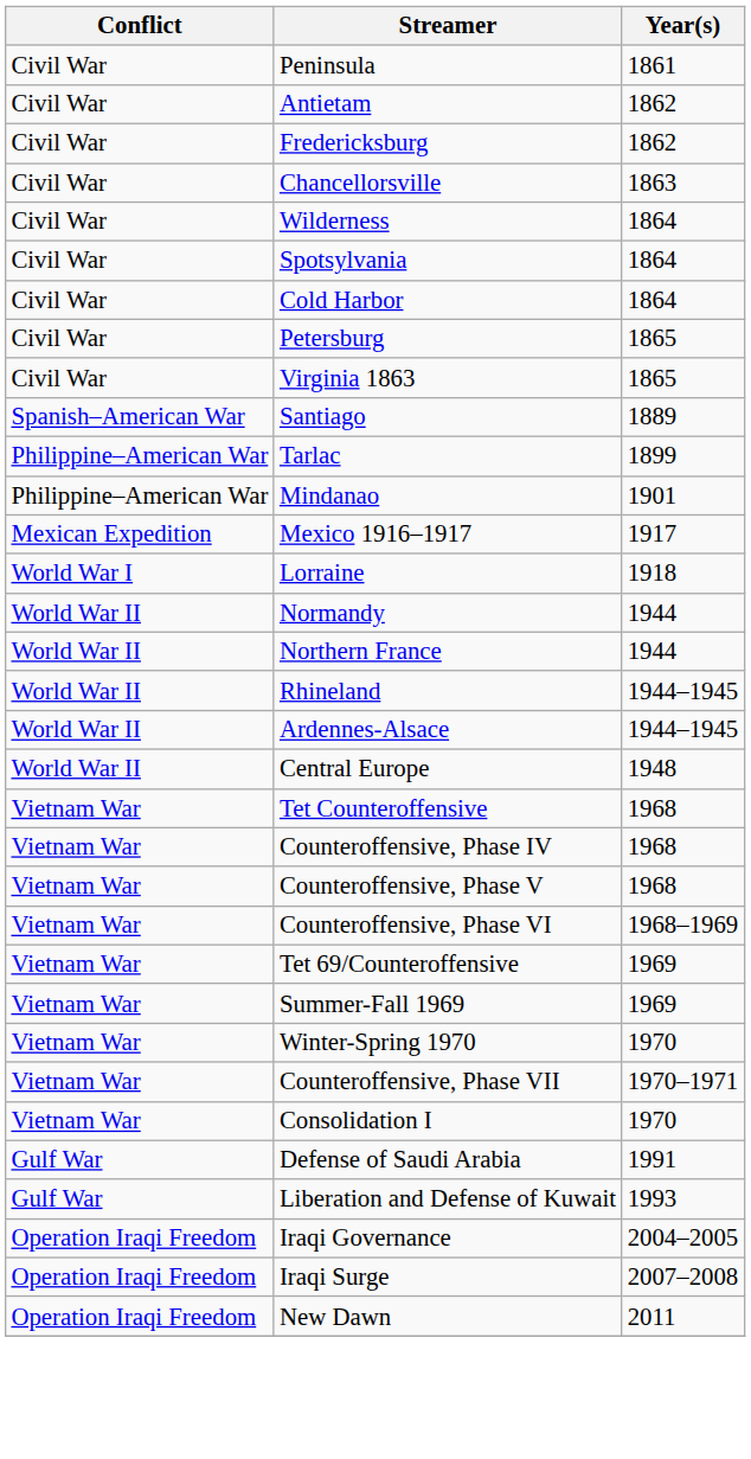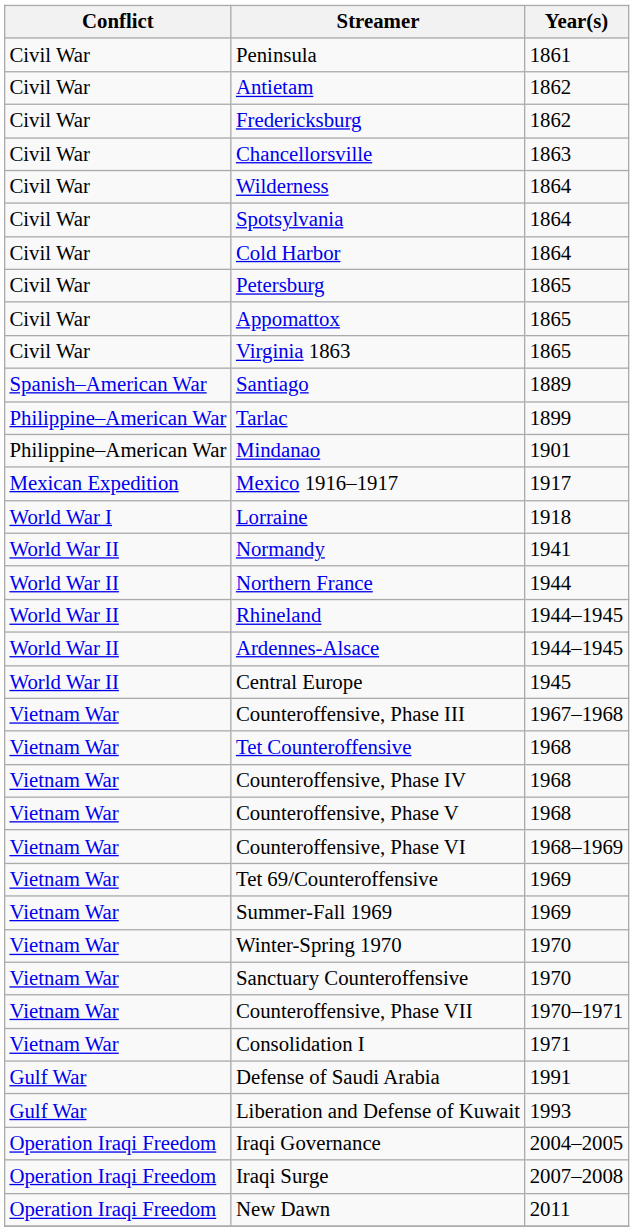 <table class="wikitable" align="left">
 <tr bgcolor="#efefef">
 <th>Conflict</th>
 <th>Streamer</th>
 <th>Year(s)</th>
 </tr>
 <tr>
 <td>Civil War</td>
 <td>Peninsula</td>
 <td>1861</td>
 </tr>
 <tr>
 <td>Civil War</td>
 <td><a href='#'>Antietam</a></td>
 <td>1862</td>
 </tr>
 <tr>
 <td>Civil War</td>
 <td><a href='#'>Fredericksburg</a></td>
 <td>1862</td>
 </tr>
 <tr>
 <td>Civil War</td>
 <td><a href='#'>Chancellorsville</a></td>
 <td>1863</td>
 </tr>
 <tr>
 <td>Civil War</td>
 <td><a href='#'>Wilderness</a></td>
 <td>1864</td>
 </tr>
 <tr>
 <td>Civil War</td>
 <td><a href='#'>Spotsylvania</a></td>
 <td>1864</td>
 </tr>
 <tr>
 <td>Civil War</td>
 <td><a href='#'>Cold Harbor</a></td>
 <td>1864</td>
 </tr>
 <tr>
 <td>Civil War</td>
 <td><a href='#'>Petersburg</a></td>
 <td>1865</td>
 </tr>
 <tr>
 <td>Civil War</td>
+<td><a href='#'>Appomattox</a></td>
+<td>1865</td>
+</tr>
+<tr>
+<td>Civil War</td>
 <td><a href='#'>Virginia</a> 1863</td>
 <td>1865</td>
 </tr>
 <tr>
 <td><a href='#'>Spanish–American War</a></td>
 <td><a href='#'>Santiago</a></td>
 <td>1889</td>
 </tr>
 <tr>
 <td><a href='#'>Philippine–American War</a></td>
 <td><a href='#'>Tarlac</a></td>
 <td>1899</td>
 </tr>
 <tr>
 <td>Philippine–American War</td>
 <td><a href='#'>Mindanao</a></td>
 <td>1901</td>
 </tr>
 <tr>
 <td><a href='#'>Mexican Expedition</a></td>
 <td><a href='#'>Mexico</a> 1916–1917</td>
 <td>1917</td>
 </tr>
 <tr>
 <td><a href='#'>World War I</a></td>
 <td><a href='#'>Lorraine</a></td>
 <td>1918</td>
 </tr>
 <tr>
 <td><a href='#'>World War II</a></td>
 <td><a href='#'>Normandy</a></td>
-<td>1944</td>
+<td>1941</td>
 </tr>
 <tr>
 <td><a href='#'>World War II</a></td>
 <td><a href='#'>Northern France</a></td>
 <td>1944</td>
 </tr>
 <tr>
 <td><a href='#'>World War II</a></td>
 <td><a href='#'>Rhineland</a></td>
 <td>1944–1945</td>
 </tr>
 <tr>
 <td><a href='#'>World War II</a></td>
 <td><a href='#'>Ardennes-Alsace</a></td>
 <td>1944–1945</td>
 </tr>
 <tr>
 <td><a href='#'>World War II</a></td>
 <td>Central Europe</td>
-<td>1948</td>
+<td>1945</td>
+</tr>
+<tr>
+<td><a href='#'>Vietnam War</a></td>
+<td>Counteroffensive, Phase III</td>
+<td>1967–1968</td>
 </tr>
 <tr>
 <td><a href='#'>Vietnam War</a></td>
 <td><a href='#'>Tet Counteroffensive</a></td>
 <td>1968</td>
 </tr>
 <tr>
 <td><a href='#'>Vietnam War</a></td>
 <td>Counteroffensive, Phase IV</td>
 <td>1968</td>
 </tr>
 <tr>
 <td><a href='#'>Vietnam War</a></td>
 <td>Counteroffensive, Phase V</td>
 <td>1968</td>
 </tr>
 <tr>
 <td><a href='#'>Vietnam War</a></td>
 <td>Counteroffensive, Phase VI</td>
 <td>1968–1969</td>
 </tr>
 <tr>
 <td><a href='#'>Vietnam War</a></td>
 <td>Tet 69/Counteroffensive</td>
 <td>1969</td>
 </tr>
 <tr>
 <td><a href='#'>Vietnam War</a></td>
 <td>Summer-Fall 1969</td>
 <td>1969</td>
 </tr>
 <tr>
 <td><a href='#'>Vietnam War</a></td>
 <td>Winter-Spring 1970</td>
 <td>1970</td>
 </tr>
 <tr>
 <td><a href='#'>Vietnam War</a></td>
+<td>Sanctuary Counteroffensive</td>
+<td>1970</td>
+</tr>
+<tr>
+<td><a href='#'>Vietnam War</a></td>
 <td>Counteroffensive, Phase VII</td>
 <td>1970–1971</td>
 </tr>
 <tr>
 <td><a href='#'>Vietnam War</a></td>
 <td>Consolidation I</td>
-<td>1970</td>
+<td>1971</td>
 </tr>
 <tr>
 <td><a href='#'>Gulf War</a></td>
 <td>Defense of Saudi Arabia</td>
 <td>1991</td>
 </tr>
 <tr>
 <td><a href='#'>Gulf War</a></td>
 <td>Liberation and Defense of Kuwait</td>
 <td>1993</td>
 </tr>
 <tr>
 <td><a href='#'>Operation Iraqi Freedom</a></td>
 <td>Iraqi Governance</td>
 <td>2004–2005</td>
 </tr>
 <tr>
 <td><a href='#'>Operation Iraqi Freedom</a></td>
 <td>Iraqi Surge</td>
 <td>2007–2008</td>
 </tr>
 <tr>
 <td><a href='#'>Operation Iraqi Freedom</a></td>
 <td>New Dawn</td>
 <td>2011</td>
 </tr>
 <tr>
 </tr>
 </table>
